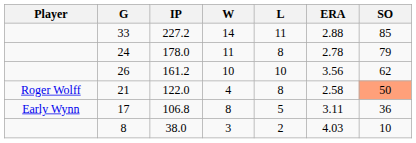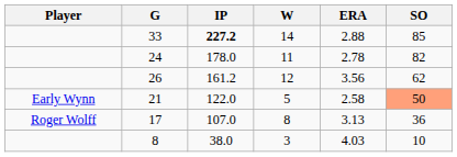 <table class="wikitable sortable">
 <tr>
 <th bgcolor="#DDDDFF" width="16%">Player</th>
 <th bgcolor="#DDDDFF" width="9%">G</th>
 <th bgcolor="#DDDDFF" width="9%">IP</th>
 <th bgcolor="#DDDDFF" width="9%">W</th>
-<th bgcolor="#DDDDFF" width="9%">L</th>
 <th bgcolor="#DDDDFF" width="9%">ERA</th>
 <th bgcolor="#DDDDFF" width="9%">SO</th>
 </tr>
 <tr align="center">
 <td></td>
 <td>33</td>
-<td>227.2</td>
+<td><strong>227.2</strong></td>
 <td>14</td>
-<td>11</td>
 <td>2.88</td>
 <td>85</td>
 </tr>
 <tr align="center">
 <td></td>
 <td>24</td>
 <td>178.0</td>
 <td>11</td>
-<td>8</td>
 <td>2.78</td>
-<td>79</td>
+<td>82</td>
 </tr>
 <tr align="center">
 <td></td>
 <td>26</td>
 <td>161.2</td>
-<td>10</td>
-<td>10</td>
+<td>12</td>
 <td>3.56</td>
 <td>62</td>
 </tr>
 <tr align="center">
-<td><a href='#'>Roger Wolff</a></td>
+<td><a href='#'>Early Wynn</a></td>
 <td>21</td>
 <td>122.0</td>
-<td>4</td>
-<td>8</td>
+<td>5</td>
 <td>2.58</td>
 <td style="background: lightsalmon;">50</td>
 </tr>
 <tr align="center">
-<td><a href='#'>Early Wynn</a></td>
+<td><a href='#'>Roger Wolff</a></td>
 <td>17</td>
-<td>106.8</td>
+<td>107.0</td>
 <td>8</td>
-<td>5</td>
-<td>3.11</td>
+<td>3.13</td>
 <td>36</td>
 </tr>
 <tr align="center">
 <td></td>
 <td>8</td>
 <td>38.0</td>
 <td>3</td>
-<td>2</td>
 <td>4.03</td>
 <td>10</td>
 </tr>
 </table>
